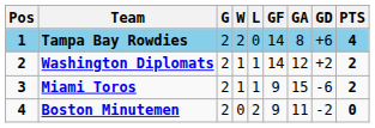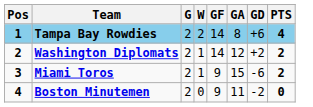 <table class="wikitable sortable">
 <tr>
 <th>Pos</th>
 <th>Team</th>
 <th>G</th>
 <th>W</th>
-<th>L</th>
 <th>GF</th>
 <th>GA</th>
 <th>GD</th>
 <th>PTS</th>
 </tr>
 <tr bgcolor=skyblue>
 <td align=center><strong>1</strong></td>
 <td><strong>Tampa Bay Rowdies</strong></td>
 <td align=center>2</td>
 <td align=center>2</td>
-<td align=center>0</td>
 <td align=center>14</td>
 <td align=center>8</td>
 <td align=center>+6</td>
 <td align=center><strong>4</strong></td>
 </tr>
 <tr>
 <td align=center><strong>2</strong></td>
 <td><strong><a href='#'>Washington Diplomats</a></strong></td>
 <td align=center>2</td>
-<td align=center>1</td>
 <td align=center>1</td>
 <td align=center>14</td>
 <td align=center>12</td>
 <td align=center>+2</td>
 <td align=center><strong>2</strong></td>
 </tr>
 <tr>
 <td align=center><strong>3</strong></td>
 <td><strong><a href='#'>Miami Toros</a></strong></td>
 <td align=center>2</td>
 <td align=center>1</td>
-<td align=center>1</td>
 <td align=center>9</td>
 <td align=center>15</td>
 <td align=center>-6</td>
 <td align=center><strong>2</strong></td>
 </tr>
 <tr>
 <td align=center><strong>4</strong></td>
 <td><strong><a href='#'>Boston Minutemen</a></strong></td>
 <td align=center>2</td>
 <td align=center>0</td>
-<td align=center>2</td>
 <td align=center>9</td>
 <td align=center>11</td>
 <td align=center>-2</td>
 <td align=center><strong>0</strong></td>
 </tr>
 </table>
